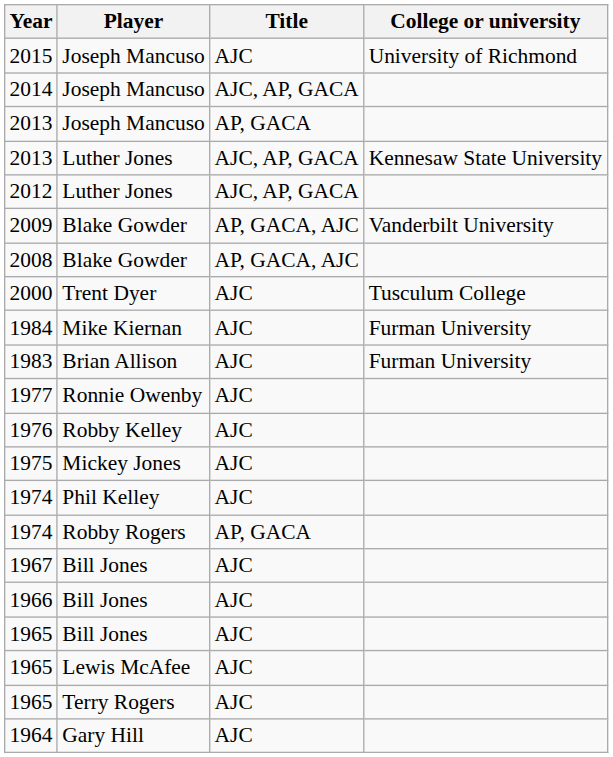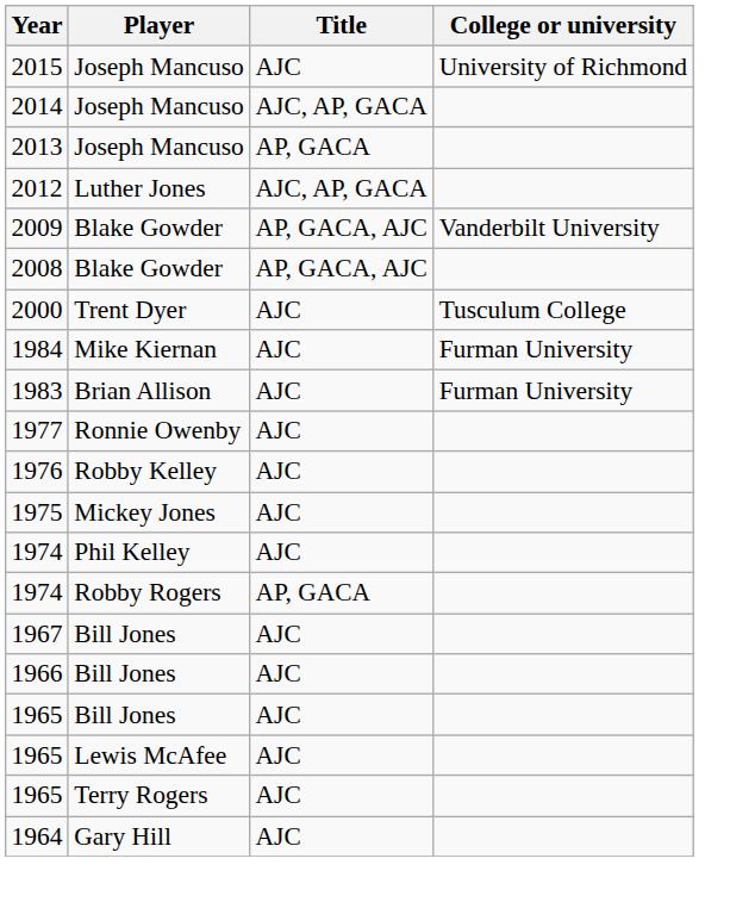 <table class="wikitable">
 <tr>
 <th>Year</th>
 <th>Player</th>
 <th>Title</th>
 <th>College or university</th>
 </tr>
 <tr>
 <td>2015</td>
 <td>Joseph Mancuso</td>
 <td>AJC</td>
 <td>University of Richmond</td>
 </tr>
 <tr>
 <td>2014</td>
 <td>Joseph Mancuso</td>
 <td>AJC, AP, GACA</td>
 <td></td>
 </tr>
 <tr>
 <td>2013</td>
 <td>Joseph Mancuso</td>
 <td>AP, GACA</td>
 <td></td>
-</tr>
-<tr>
-<td>2013</td>
-<td>Luther Jones</td>
-<td>AJC, AP, GACA</td>
-<td>Kennesaw State University</td>
 </tr>
 <tr>
 <td>2012</td>
 <td>Luther Jones</td>
 <td>AJC, AP, GACA</td>
 <td></td>
 </tr>
 <tr>
 <td>2009</td>
 <td>Blake Gowder</td>
 <td>AP, GACA, AJC</td>
 <td>Vanderbilt University</td>
 </tr>
 <tr>
 <td>2008</td>
 <td>Blake Gowder</td>
 <td>AP, GACA, AJC</td>
 <td></td>
 </tr>
 <tr>
 <td>2000</td>
 <td>Trent Dyer</td>
 <td>AJC</td>
 <td>Tusculum College</td>
 </tr>
 <tr>
 <td>1984</td>
 <td>Mike Kiernan</td>
 <td>AJC</td>
 <td>Furman University</td>
 </tr>
 <tr>
 <td>1983</td>
 <td>Brian Allison</td>
 <td>AJC</td>
 <td>Furman University</td>
 </tr>
 <tr>
 <td>1977</td>
 <td>Ronnie Owenby</td>
 <td>AJC</td>
 <td></td>
 </tr>
 <tr>
 <td>1976</td>
 <td>Robby Kelley</td>
 <td>AJC</td>
 <td></td>
 </tr>
 <tr>
 <td>1975</td>
 <td>Mickey Jones</td>
 <td>AJC</td>
 <td></td>
 </tr>
 <tr>
 <td>1974</td>
 <td>Phil Kelley</td>
 <td>AJC</td>
 <td></td>
 </tr>
 <tr>
 <td>1974</td>
 <td>Robby Rogers</td>
 <td>AP, GACA</td>
 <td></td>
 </tr>
 <tr>
 <td>1967</td>
 <td>Bill Jones</td>
 <td>AJC</td>
 <td></td>
 </tr>
 <tr>
 <td>1966</td>
 <td>Bill Jones</td>
 <td>AJC</td>
 <td></td>
 </tr>
 <tr>
 <td>1965</td>
 <td>Bill Jones</td>
 <td>AJC</td>
 <td></td>
 </tr>
 <tr>
 <td>1965</td>
 <td>Lewis McAfee</td>
 <td>AJC</td>
 <td></td>
 </tr>
 <tr>
 <td>1965</td>
 <td>Terry Rogers</td>
 <td>AJC</td>
 <td></td>
 </tr>
 <tr>
 <td>1964</td>
 <td>Gary Hill</td>
 <td>AJC</td>
 <td></td>
 </tr>
 </table>
